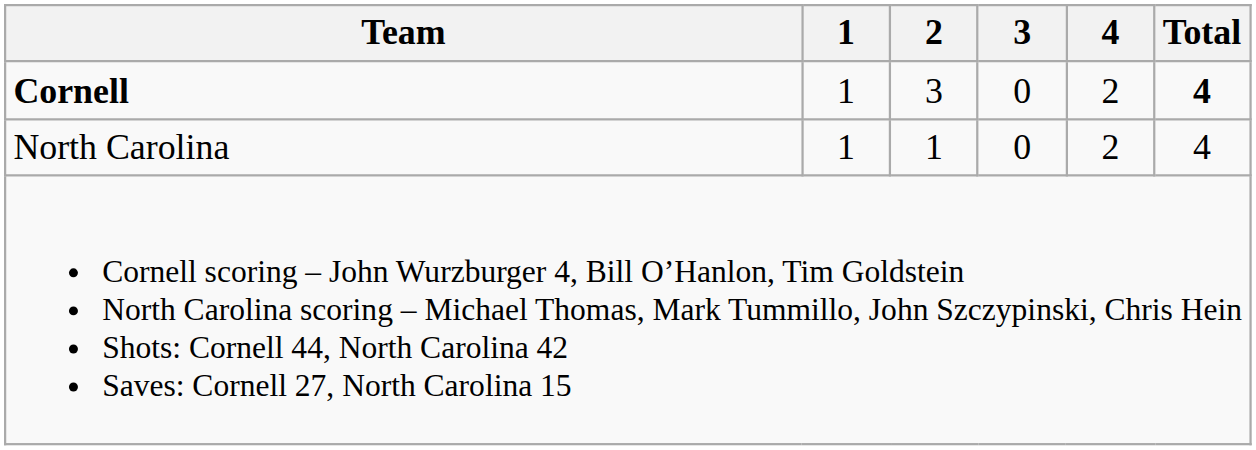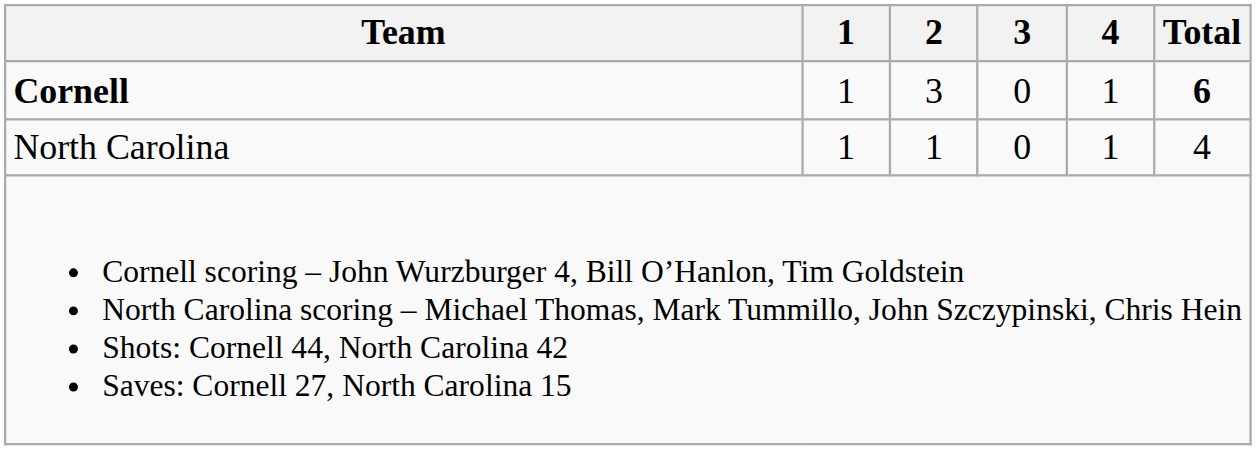 <table class="wikitable" style="text-align:center; max-width:45em">
 <tr>
 <th>Team</th>
 <th style="width:2em">1</th>
 <th style="width:2em">2</th>
 <th style="width:2em">3</th>
 <th style="width:2em">4</th>
 <th style="width:2em">Total</th>
 </tr>
 <tr>
 <td style="text-align:left"><strong>Cornell</strong></td>
 <td>1</td>
 <td>3</td>
 <td>0</td>
-<td>2</td>
-<td><strong>4</strong></td>
+<td>1</td>
+<td><strong>6</strong></td>
 </tr>
 <tr>
 <td style="text-align:left">North Carolina</td>
 <td>1</td>
 <td>1</td>
 <td>0</td>
-<td>2</td>
+<td>1</td>
 <td>4</td>
 </tr>
 <tr>
 <td colspan=6 style="font-size:88%; text-align:left"><br><ul><li>Cornell scoring – John Wurzburger 4, Bill O’Hanlon, Tim Goldstein</li><li>North Carolina scoring – Michael Thomas, Mark Tummillo, John Szczypinski, Chris Hein</li><li>Shots: Cornell 44, North Carolina 42</li><li>Saves: Cornell 27, North Carolina 15</li></ul></td>
 </tr>
 </table>
